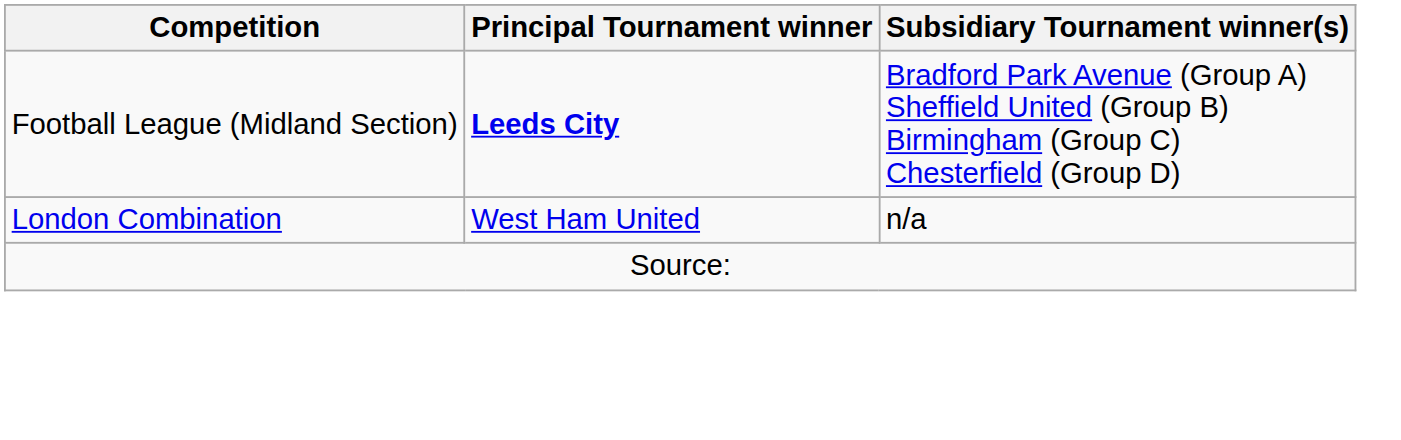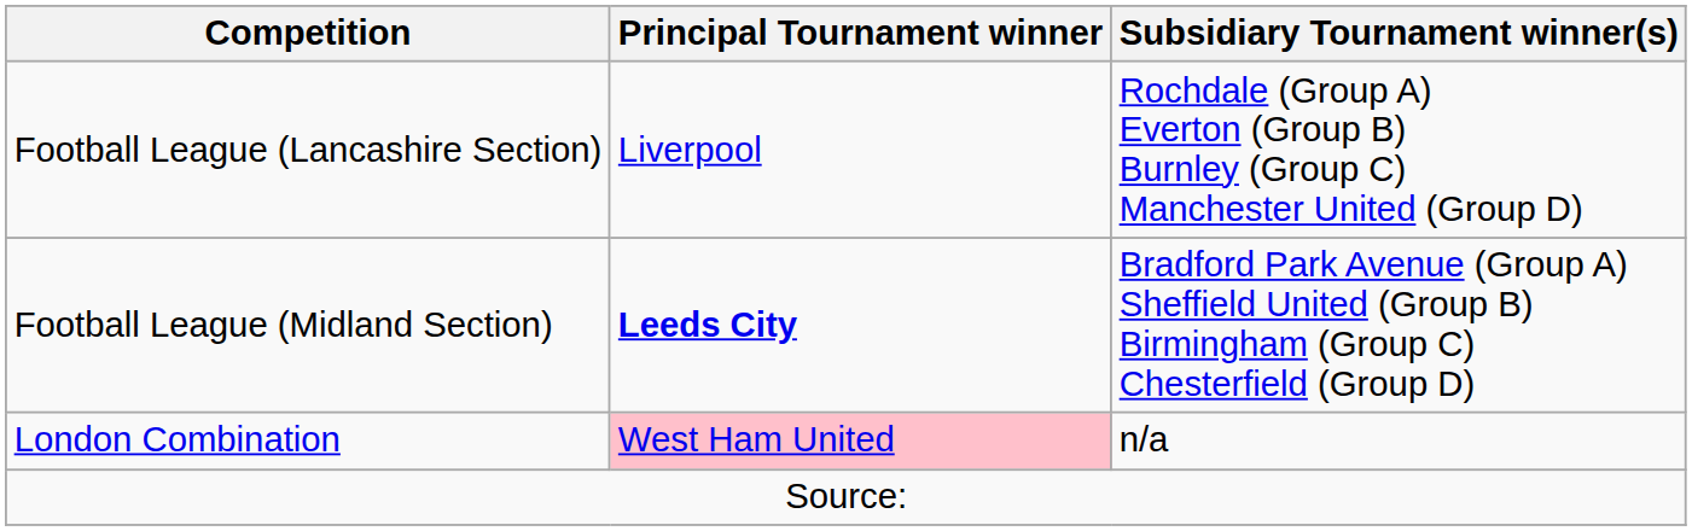 <table class="wikitable">
 <tr>
 <th>Competition</th>
 <th>Principal Tournament winner</th>
 <th>Subsidiary Tournament winner(s)</th>
+</tr>
+<tr>
+<td>Football League (Lancashire Section)</td>
+<td><a href='#'>Liverpool</a></td>
+<td><a href='#'>Rochdale</a> (Group A)<br><a href='#'>Everton</a> (Group B)<br><a href='#'>Burnley</a> (Group C)<br><a href='#'>Manchester United</a> (Group D)</td>
 </tr>
 <tr>
 <td>Football League (Midland Section)</td>
 <td><strong><a href='#'>Leeds City</a></strong></td>
 <td><a href='#'>Bradford Park Avenue</a> (Group A)<br><a href='#'>Sheffield United</a> (Group B)<br><a href='#'>Birmingham</a> (Group C)<br><a href='#'>Chesterfield</a> (Group D)</td>
 </tr>
 <tr>
 <td><a href='#'>London Combination</a></td>
-<td><a href='#'>West Ham United</a></td>
+<td style="background: pink;"><a href='#'>West Ham United</a></td>
 <td>n/a</td>
 </tr>
 <tr>
 <td colspan="3" style="text-align:center">Source:</td>
 </tr>
 </table>
